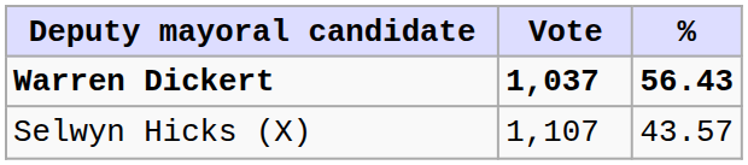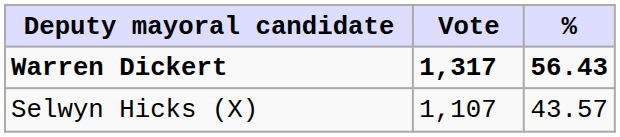 <table class="wikitable">
 <tr>
 <th style="background:#ddf; width:200px;">Deputy mayoral candidate</th>
 <th style="background:#ddf; width:50px;">Vote</th>
 <th style="background:#ddf; width:30px;">%</th>
 </tr>
 <tr>
 <td><strong>Warren Dickert</strong></td>
-<td><strong>1,037</strong></td>
+<td><strong>1,317</strong></td>
 <td><strong>56.43</strong></td>
 </tr>
 <tr>
 <td>Selwyn Hicks (X)</td>
 <td>1,107</td>
 <td>43.57</td>
 </tr>
 </table>
